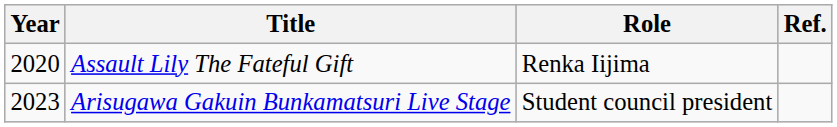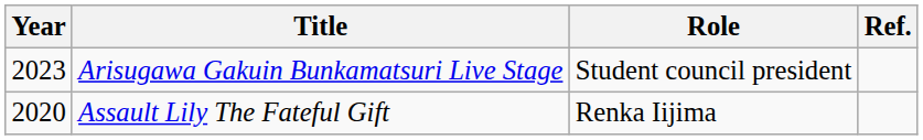 <table class="wikitable sortable plainrowheaders">
 <tr>
 <th scope="col">Year</th>
 <th scope="col">Title</th>
 <th scope="col">Role</th>
 <th scope="col" class="unsortable">Ref.</th>
 </tr>
 <tr>
+<td>2023</td>
+<td><em><a href='#'>Arisugawa Gakuin Bunkamatsuri Live Stage</a></em></td>
+<td>Student council president</td>
+<td></td>
+</tr>
+<tr>
 <td>2020</td>
 <td><em><a href='#'>Assault Lily</a> The Fateful Gift</em></td>
 <td>Renka Iijima</td>
 <td></td>
 </tr>
-<tr>
-<td>2023</td>
-<td><em><a href='#'>Arisugawa Gakuin Bunkamatsuri Live Stage</a></em></td>
-<td>Student council president</td>
-<td></td>
-</tr>
 </table>
